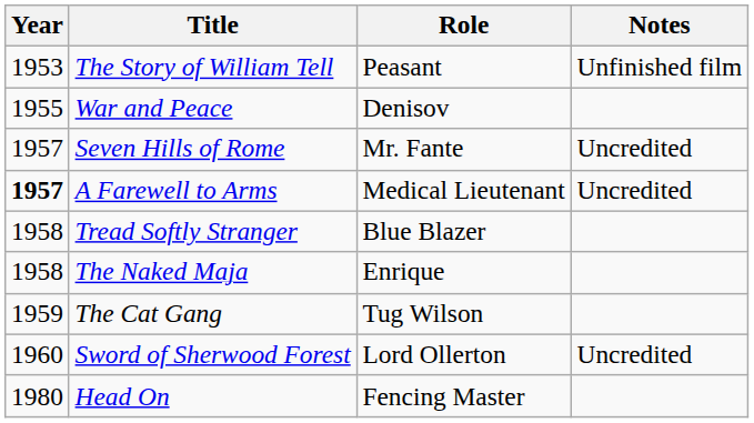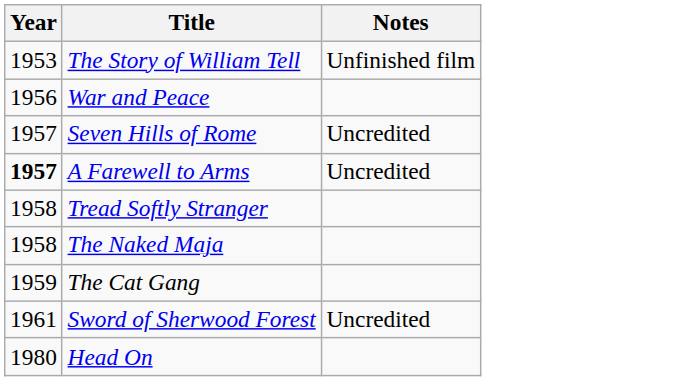 <table class="wikitable">
 <tr>
 <th>Year</th>
 <th>Title</th>
-<th>Role</th>
 <th>Notes</th>
 </tr>
 <tr>
 <td>1953</td>
 <td><em><a href='#'>The Story of William Tell</a></em></td>
-<td>Peasant</td>
 <td>Unfinished film</td>
 </tr>
 <tr>
-<td>1955</td>
+<td>1956</td>
 <td><em><a href='#'>War and Peace</a></em></td>
-<td>Denisov</td>
 <td></td>
 </tr>
 <tr>
 <td>1957</td>
 <td><em><a href='#'>Seven Hills of Rome</a></em></td>
-<td>Mr. Fante</td>
 <td>Uncredited</td>
 </tr>
 <tr>
 <td><strong>1957</strong></td>
 <td><em><a href='#'>A Farewell to Arms</a></em></td>
-<td>Medical Lieutenant</td>
 <td>Uncredited</td>
 </tr>
 <tr>
 <td>1958</td>
 <td><em><a href='#'>Tread Softly Stranger</a></em></td>
-<td>Blue Blazer</td>
 <td></td>
 </tr>
 <tr>
 <td>1958</td>
 <td><em><a href='#'>The Naked Maja</a></em></td>
-<td>Enrique</td>
 <td></td>
 </tr>
 <tr>
 <td>1959</td>
 <td><em>The Cat Gang</em></td>
-<td>Tug Wilson</td>
 <td></td>
 </tr>
 <tr>
-<td>1960</td>
+<td>1961</td>
 <td><em><a href='#'>Sword of Sherwood Forest</a></em></td>
-<td>Lord Ollerton</td>
 <td>Uncredited</td>
 </tr>
 <tr>
 <td>1980</td>
 <td><em><a href='#'>Head On</a></em></td>
-<td>Fencing Master</td>
 <td></td>
 </tr>
 </table>
